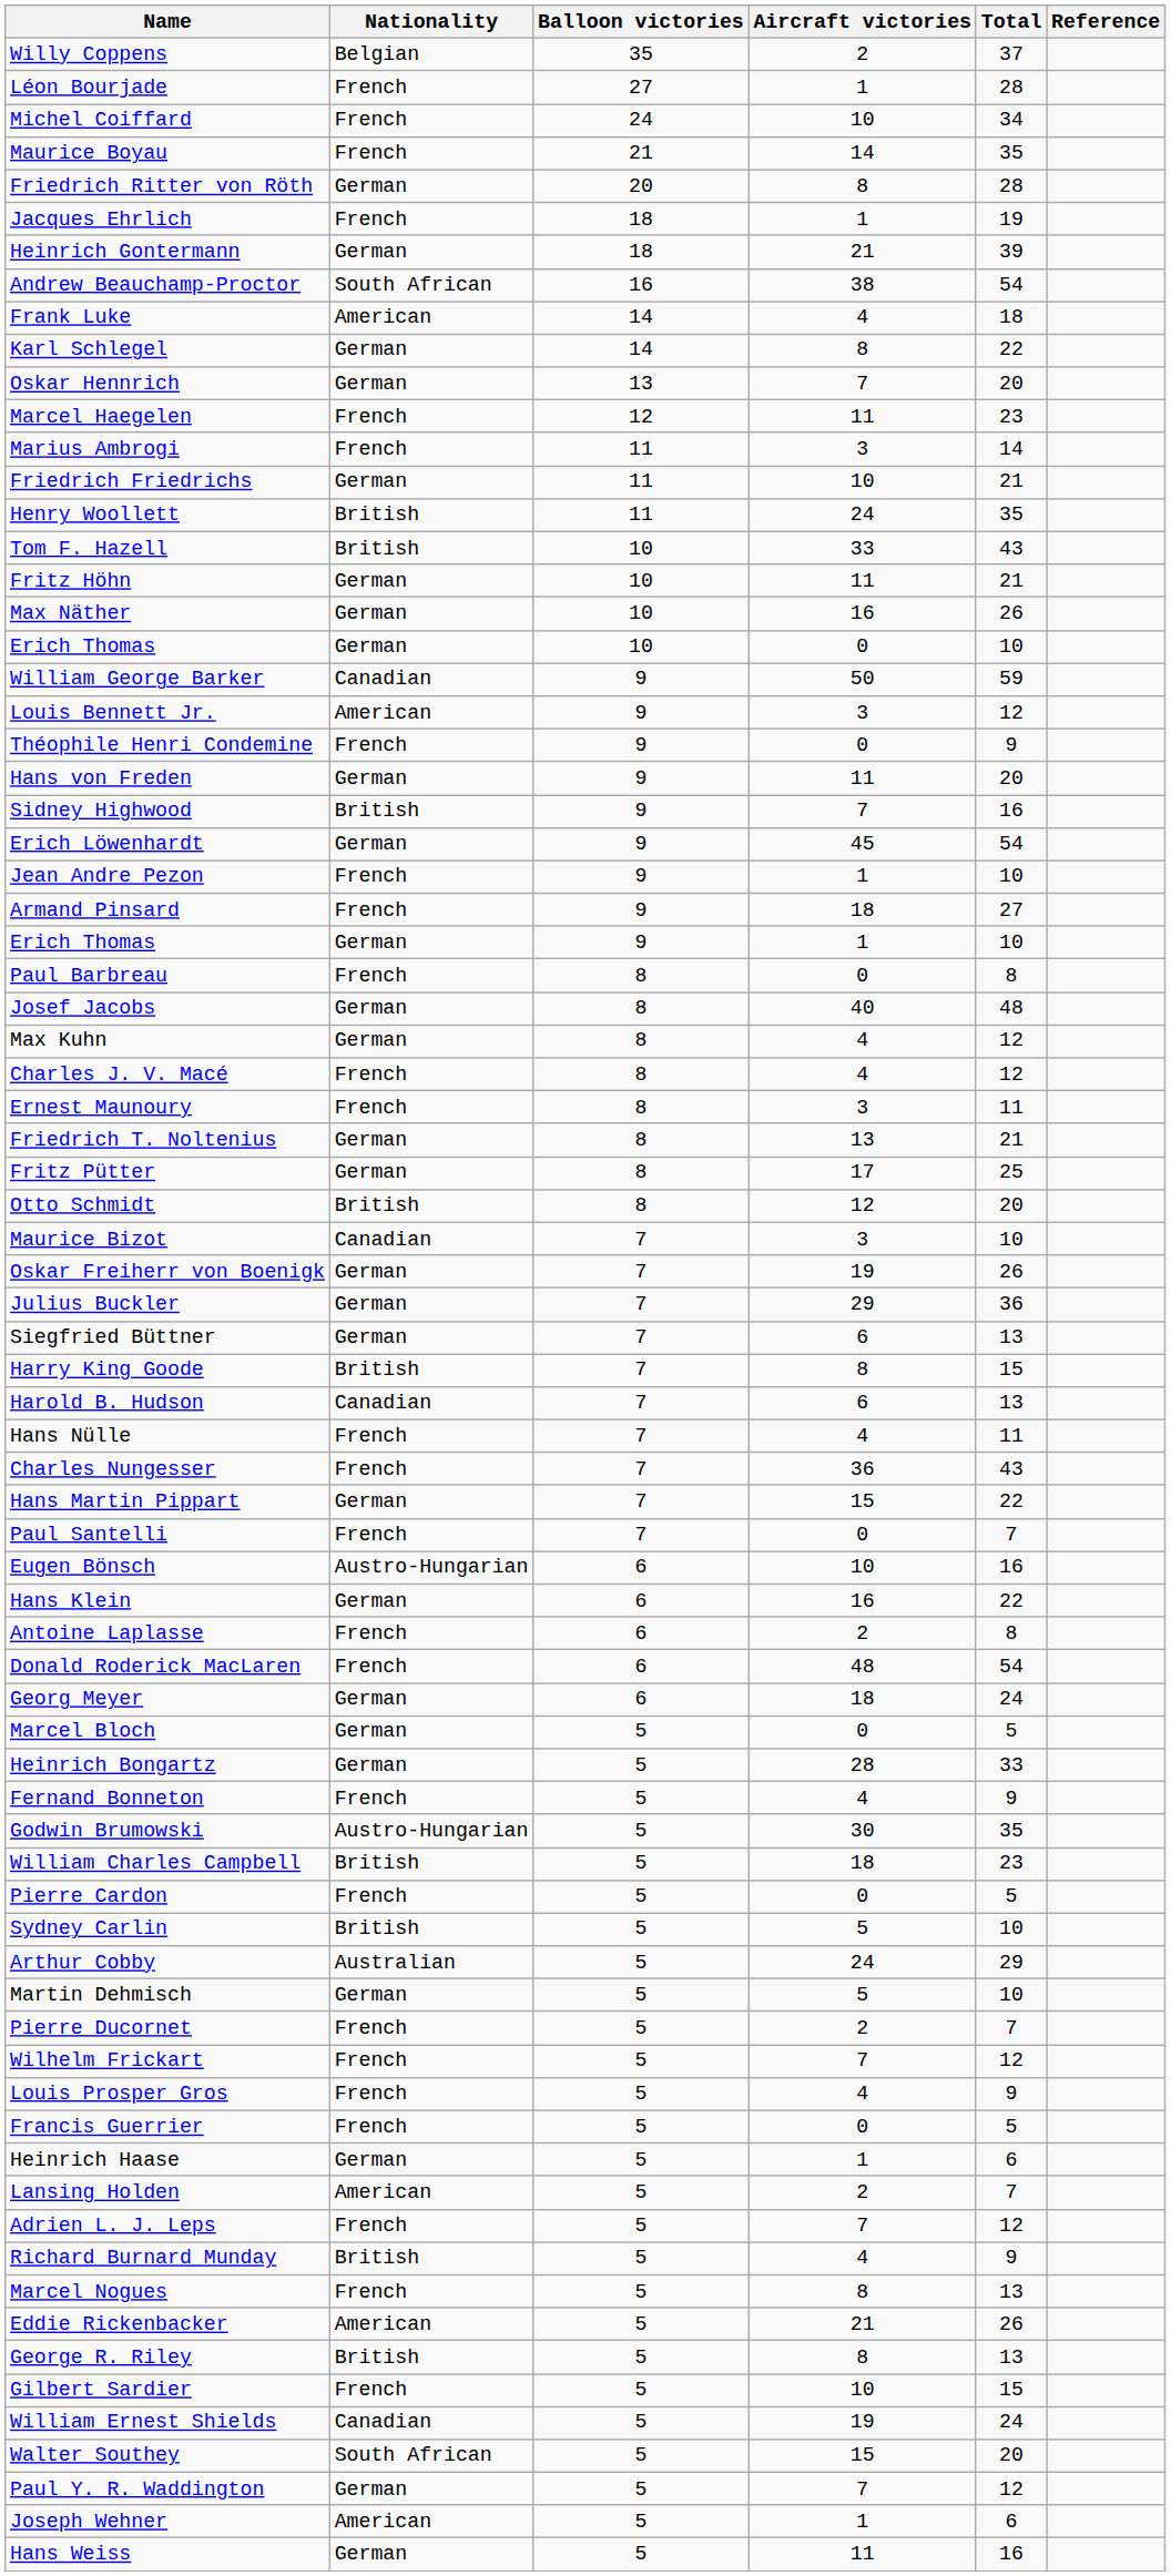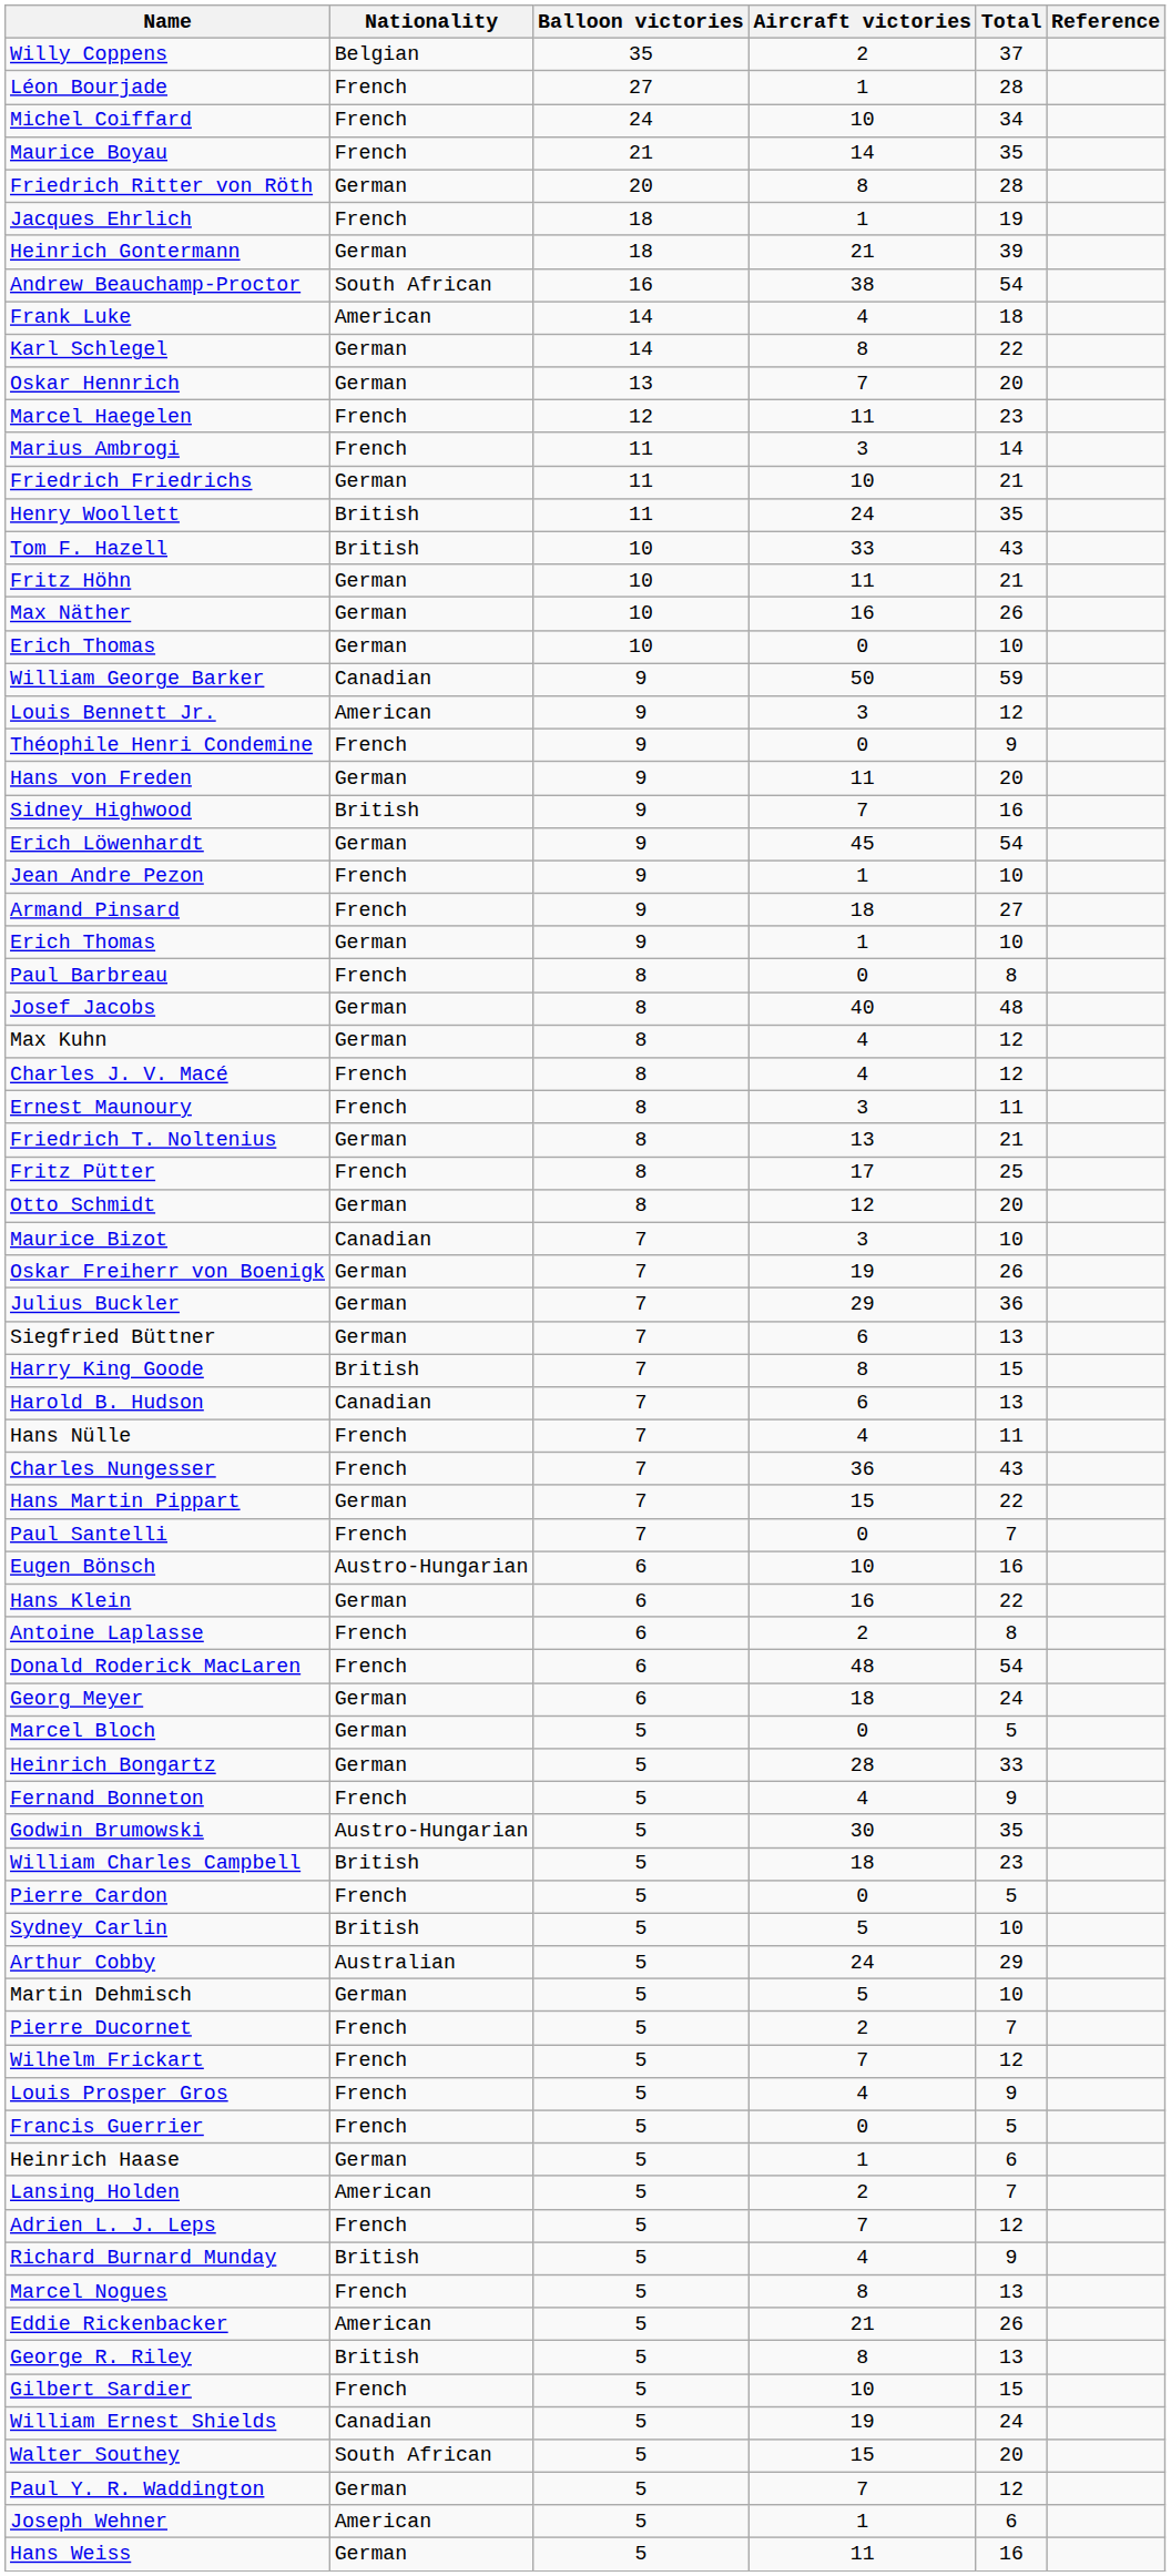 <table class="wikitable sortable">
 <tr>
 <th>Name</th>
 <th>Nationality</th>
 <th>Balloon victories</th>
 <th>Aircraft victories</th>
 <th>Total</th>
 <th>Reference</th>
 </tr>
 <tr>
 <td><a href='#'>Willy Coppens</a></td>
 <td>Belgian</td>
 <td align="center">35</td>
 <td align="center">2</td>
 <td align="center">37</td>
 <td align="center"></td>
 </tr>
 <tr>
 <td><a href='#'>Léon Bourjade</a></td>
 <td>French</td>
 <td align="center">27</td>
 <td align="center">1</td>
 <td align="center">28</td>
 <td align="center"></td>
 </tr>
 <tr>
 <td><a href='#'>Michel Coiffard</a></td>
 <td>French</td>
 <td align="center">24</td>
 <td align="center">10</td>
 <td align="center">34</td>
 <td align="center"></td>
 </tr>
 <tr>
 <td><a href='#'>Maurice Boyau</a></td>
 <td>French</td>
 <td align="center">21</td>
 <td align="center">14</td>
 <td align="center">35</td>
 <td align="center"></td>
 </tr>
 <tr>
 <td><a href='#'>Friedrich Ritter von Röth</a></td>
 <td>German</td>
 <td align="center">20</td>
 <td align="center">8</td>
 <td align="center">28</td>
 <td align="center"></td>
 </tr>
 <tr>
 <td><a href='#'>Jacques Ehrlich</a></td>
 <td>French</td>
 <td align="center">18</td>
 <td align="center">1</td>
 <td align="center">19</td>
 <td align="center"></td>
 </tr>
 <tr>
 <td><a href='#'>Heinrich Gontermann</a></td>
 <td>German</td>
 <td align="center">18</td>
 <td align="center">21</td>
 <td align="center">39</td>
 <td align="center"></td>
 </tr>
 <tr>
 <td><a href='#'>Andrew Beauchamp-Proctor</a></td>
 <td>South African</td>
 <td align="center">16</td>
 <td align="center">38</td>
 <td align="center">54</td>
 <td align="center"></td>
 </tr>
 <tr>
 <td><a href='#'>Frank Luke</a></td>
 <td>American</td>
 <td align="center">14</td>
 <td align="center">4</td>
 <td align="center">18</td>
 <td align="center"></td>
 </tr>
 <tr>
 <td><a href='#'>Karl Schlegel</a></td>
 <td>German</td>
 <td align="center">14</td>
 <td align="center">8</td>
 <td align="center">22</td>
 <td align="center"></td>
 </tr>
 <tr>
 <td><a href='#'>Oskar Hennrich</a></td>
 <td>German</td>
 <td align="center">13</td>
 <td align="center">7</td>
 <td align="center">20</td>
 <td align="center"></td>
 </tr>
 <tr>
 <td><a href='#'>Marcel Haegelen</a></td>
 <td>French</td>
 <td align="center">12</td>
 <td align="center">11</td>
 <td align="center">23</td>
 <td align="center"></td>
 </tr>
 <tr>
 <td><a href='#'>Marius Ambrogi</a></td>
 <td>French</td>
 <td align="center">11</td>
 <td align="center">3</td>
 <td align="center">14</td>
 <td align="center"></td>
 </tr>
 <tr>
 <td><a href='#'>Friedrich Friedrichs</a></td>
 <td>German</td>
 <td align="center">11</td>
 <td align="center">10</td>
 <td align="center">21</td>
 <td align="center"></td>
 </tr>
 <tr>
 <td><a href='#'>Henry Woollett</a></td>
 <td>British</td>
 <td align="center">11</td>
 <td align="center">24</td>
 <td align="center">35</td>
 <td align="center"></td>
 </tr>
 <tr>
 <td><a href='#'>Tom F. Hazell</a></td>
 <td>British</td>
 <td align="center">10</td>
 <td align="center">33</td>
 <td align="center">43</td>
 <td align="center"></td>
 </tr>
 <tr>
 <td><a href='#'>Fritz Höhn</a></td>
 <td>German</td>
 <td align="center">10</td>
 <td align="center">11</td>
 <td align="center">21</td>
 <td align="center"></td>
 </tr>
 <tr>
 <td><a href='#'>Max Näther</a></td>
 <td>German</td>
 <td align="center">10</td>
 <td align="center">16</td>
 <td align="center">26</td>
 <td align="center"></td>
 </tr>
 <tr>
 <td><a href='#'>Erich Thomas</a></td>
 <td>German</td>
 <td align="center">10</td>
 <td align="center">0</td>
 <td align="center">10</td>
 <td align="center"></td>
 </tr>
 <tr>
 <td><a href='#'>William George Barker</a></td>
 <td>Canadian</td>
 <td align="center">9</td>
 <td align="center">50</td>
 <td align="center">59</td>
 <td align="center"></td>
 </tr>
 <tr>
 <td><a href='#'>Louis Bennett Jr.</a></td>
 <td>American</td>
 <td align="center">9</td>
 <td align="center">3</td>
 <td align="center">12</td>
 <td align="center"></td>
 </tr>
 <tr>
 <td><a href='#'>Théophile Henri Condemine</a></td>
 <td>French</td>
 <td align="center">9</td>
 <td align="center">0</td>
 <td align="center">9</td>
 <td align="center"></td>
 </tr>
 <tr>
 <td><a href='#'>Hans von Freden</a></td>
 <td>German</td>
 <td align="center">9</td>
 <td align="center">11</td>
 <td align="center">20</td>
 <td align="center"></td>
 </tr>
 <tr>
 <td><a href='#'>Sidney Highwood</a></td>
 <td>British</td>
 <td align="center">9</td>
 <td align="center">7</td>
 <td align="center">16</td>
 <td align="center"></td>
 </tr>
 <tr>
 <td><a href='#'>Erich Löwenhardt</a></td>
 <td>German</td>
 <td align="center">9</td>
 <td align="center">45</td>
 <td align="center">54</td>
 <td align="center"></td>
 </tr>
 <tr>
 <td><a href='#'>Jean Andre Pezon</a></td>
 <td>French</td>
 <td align="center">9</td>
 <td align="center">1</td>
 <td align="center">10</td>
 <td align="center"></td>
 </tr>
 <tr>
 <td><a href='#'>Armand Pinsard</a></td>
 <td>French</td>
 <td align="center">9</td>
 <td align="center">18</td>
 <td align="center">27</td>
 <td align="center"></td>
 </tr>
 <tr>
 <td><a href='#'>Erich Thomas</a></td>
 <td>German</td>
 <td align="center">9</td>
 <td align="center">1</td>
 <td align="center">10</td>
 <td align="center"></td>
 </tr>
 <tr>
 <td><a href='#'>Paul Barbreau</a></td>
 <td>French</td>
 <td align="center">8</td>
 <td align="center">0</td>
 <td align="center">8</td>
 <td align="center"></td>
 </tr>
 <tr>
 <td><a href='#'>Josef Jacobs</a></td>
 <td>German</td>
 <td align="center">8</td>
 <td align="center">40</td>
 <td align="center">48</td>
 <td align="center"></td>
 </tr>
 <tr>
 <td>Max Kuhn</td>
 <td>German</td>
 <td align="center">8</td>
 <td align="center">4</td>
 <td align="center">12</td>
 <td align="center"></td>
 </tr>
 <tr>
 <td><a href='#'>Charles J. V. Macé</a></td>
 <td>French</td>
 <td align="center">8</td>
 <td align="center">4</td>
 <td align="center">12</td>
 <td align="center"></td>
 </tr>
 <tr>
 <td><a href='#'>Ernest Maunoury</a></td>
 <td>French</td>
 <td align="center">8</td>
 <td align="center">3</td>
 <td align="center">11</td>
 <td align="center"></td>
 </tr>
 <tr>
 <td><a href='#'>Friedrich T. Noltenius</a></td>
 <td>German</td>
 <td align="center">8</td>
 <td align="center">13</td>
 <td align="center">21</td>
 <td align="center"></td>
 </tr>
 <tr>
 <td><a href='#'>Fritz Pütter</a></td>
-<td>German</td>
+<td>French</td>
 <td align="center">8</td>
 <td align="center">17</td>
 <td align="center">25</td>
 <td align="center"></td>
 </tr>
 <tr>
 <td><a href='#'>Otto Schmidt</a></td>
-<td>British</td>
+<td>German</td>
 <td align="center">8</td>
 <td align="center">12</td>
 <td align="center">20</td>
 <td align="center"></td>
 </tr>
 <tr>
 <td><a href='#'>Maurice Bizot</a></td>
 <td>Canadian</td>
 <td align="center">7</td>
 <td align="center">3</td>
 <td align="center">10</td>
 <td align="center"></td>
 </tr>
 <tr>
 <td><a href='#'>Oskar Freiherr von Boenigk</a></td>
 <td>German</td>
 <td align="center">7</td>
 <td align="center">19</td>
 <td align="center">26</td>
 <td align="center"></td>
 </tr>
 <tr>
 <td><a href='#'>Julius Buckler</a></td>
 <td>German</td>
 <td align="center">7</td>
 <td align="center">29</td>
 <td align="center">36</td>
 <td align="center"></td>
 </tr>
 <tr>
 <td>Siegfried Büttner</td>
 <td>German</td>
 <td align="center">7</td>
 <td align="center">6</td>
 <td align="center">13</td>
 <td align="center"></td>
 </tr>
 <tr>
 <td><a href='#'>Harry King Goode</a></td>
 <td>British</td>
 <td align="center">7</td>
 <td align="center">8</td>
 <td align="center">15</td>
 <td align="center"></td>
 </tr>
 <tr>
 <td><a href='#'>Harold B. Hudson</a></td>
 <td>Canadian</td>
 <td align="center">7</td>
 <td align="center">6</td>
 <td align="center">13</td>
 <td align="center"></td>
 </tr>
 <tr>
 <td>Hans Nülle</td>
 <td>French</td>
 <td align="center">7</td>
 <td align="center">4</td>
 <td align="center">11</td>
 <td align="center"></td>
 </tr>
 <tr>
 <td><a href='#'>Charles Nungesser</a></td>
 <td>French</td>
 <td align="center">7</td>
 <td align="center">36</td>
 <td align="center">43</td>
 <td align="center"></td>
 </tr>
 <tr>
 <td><a href='#'>Hans Martin Pippart</a></td>
 <td>German</td>
 <td align="center">7</td>
 <td align="center">15</td>
 <td align="center">22</td>
 <td align="center"></td>
 </tr>
 <tr>
 <td><a href='#'>Paul Santelli</a></td>
 <td>French</td>
 <td align="center">7</td>
 <td align="center">0</td>
 <td align="center">7</td>
 <td align="center"></td>
 </tr>
 <tr>
 <td><a href='#'>Eugen Bönsch</a></td>
 <td>Austro-Hungarian</td>
 <td align="center">6</td>
 <td align="center">10</td>
 <td align="center">16</td>
 <td align="center"></td>
 </tr>
 <tr>
 <td><a href='#'>Hans Klein</a></td>
 <td>German</td>
 <td align="center">6</td>
 <td align="center">16</td>
 <td align="center">22</td>
 <td align="center"></td>
 </tr>
 <tr>
 <td><a href='#'>Antoine Laplasse</a></td>
 <td>French</td>
 <td align="center">6</td>
 <td align="center">2</td>
 <td align="center">8</td>
 <td align="center"></td>
 </tr>
 <tr>
 <td><a href='#'>Donald Roderick MacLaren</a></td>
 <td>French</td>
 <td align="center">6</td>
 <td align="center">48</td>
 <td align="center">54</td>
 <td align="center"></td>
 </tr>
 <tr>
 <td><a href='#'>Georg Meyer</a></td>
 <td>German</td>
 <td align="center">6</td>
 <td align="center">18</td>
 <td align="center">24</td>
 <td align="center"></td>
 </tr>
 <tr>
 <td><a href='#'>Marcel Bloch</a></td>
 <td>German</td>
 <td align="center">5</td>
 <td align="center">0</td>
 <td align="center">5</td>
 <td align="center"></td>
 </tr>
 <tr>
 <td><a href='#'>Heinrich Bongartz</a></td>
 <td>German</td>
 <td align="center">5</td>
 <td align="center">28</td>
 <td align="center">33</td>
 <td align="center"></td>
 </tr>
 <tr>
 <td><a href='#'>Fernand Bonneton</a></td>
 <td>French</td>
 <td align="center">5</td>
 <td align="center">4</td>
 <td align="center">9</td>
 <td align="center"></td>
 </tr>
 <tr>
 <td><a href='#'>Godwin Brumowski</a></td>
 <td>Austro-Hungarian</td>
 <td align="center">5</td>
 <td align="center">30</td>
 <td align="center">35</td>
 <td align="center"></td>
 </tr>
 <tr>
 <td><a href='#'>William Charles Campbell</a></td>
 <td>British</td>
 <td align="center">5</td>
 <td align="center">18</td>
 <td align="center">23</td>
 <td align="center"></td>
 </tr>
 <tr>
 <td><a href='#'>Pierre Cardon</a></td>
 <td>French</td>
 <td align="center">5</td>
 <td align="center">0</td>
 <td align="center">5</td>
 <td align="center"></td>
 </tr>
 <tr>
 <td><a href='#'>Sydney Carlin</a></td>
 <td>British</td>
 <td align="center">5</td>
 <td align="center">5</td>
 <td align="center">10</td>
 <td align="center"></td>
 </tr>
 <tr>
 <td><a href='#'>Arthur Cobby</a></td>
 <td>Australian</td>
 <td align="center">5</td>
 <td align="center">24</td>
 <td align="center">29</td>
 <td align="center"></td>
 </tr>
 <tr>
 <td>Martin Dehmisch</td>
 <td>German</td>
 <td align="center">5</td>
 <td align="center">5</td>
 <td align="center">10</td>
 <td align="center"></td>
 </tr>
 <tr>
 <td><a href='#'>Pierre Ducornet</a></td>
 <td>French</td>
 <td align="center">5</td>
 <td align="center">2</td>
 <td align="center">7</td>
 <td align="center"></td>
 </tr>
 <tr>
 <td><a href='#'>Wilhelm Frickart</a></td>
 <td>French</td>
 <td align="center">5</td>
 <td align="center">7</td>
 <td align="center">12</td>
 <td align="center"></td>
 </tr>
 <tr>
 <td><a href='#'>Louis Prosper Gros</a></td>
 <td>French</td>
 <td align="center">5</td>
 <td align="center">4</td>
 <td align="center">9</td>
 <td align="center"></td>
 </tr>
 <tr>
 <td><a href='#'>Francis Guerrier</a></td>
 <td>French</td>
 <td align="center">5</td>
 <td align="center">0</td>
 <td align="center">5</td>
 <td align="center"></td>
 </tr>
 <tr>
 <td>Heinrich Haase</td>
 <td>German</td>
 <td align="center">5</td>
 <td align="center">1</td>
 <td align="center">6</td>
 <td align="center"></td>
 </tr>
 <tr>
 <td><a href='#'>Lansing Holden</a></td>
 <td>American</td>
 <td align="center">5</td>
 <td align="center">2</td>
 <td align="center">7</td>
 <td align="center"></td>
 </tr>
 <tr>
 <td><a href='#'>Adrien L. J. Leps</a></td>
 <td>French</td>
 <td align="center">5</td>
 <td align="center">7</td>
 <td align="center">12</td>
 <td align="center"></td>
 </tr>
 <tr>
 <td><a href='#'>Richard Burnard Munday</a></td>
 <td>British</td>
 <td align="center">5</td>
 <td align="center">4</td>
 <td align="center">9</td>
 <td align="center"></td>
 </tr>
 <tr>
 <td><a href='#'>Marcel Nogues</a></td>
 <td>French</td>
 <td align="center">5</td>
 <td align="center">8</td>
 <td align="center">13</td>
 <td align="center"></td>
 </tr>
 <tr>
 <td><a href='#'>Eddie Rickenbacker</a></td>
 <td>American</td>
 <td align="center">5</td>
 <td align="center">21</td>
 <td align="center">26</td>
 <td align="center"></td>
 </tr>
 <tr>
 <td><a href='#'>George R. Riley</a></td>
 <td>British</td>
 <td align="center">5</td>
 <td align="center">8</td>
 <td align="center">13</td>
 <td align="center"></td>
 </tr>
 <tr>
 <td><a href='#'>Gilbert Sardier</a></td>
 <td>French</td>
 <td align="center">5</td>
 <td align="center">10</td>
 <td align="center">15</td>
 <td align="center"></td>
 </tr>
 <tr>
 <td><a href='#'>William Ernest Shields</a></td>
 <td>Canadian</td>
 <td align="center">5</td>
 <td align="center">19</td>
 <td align="center">24</td>
 <td align="center"></td>
 </tr>
 <tr>
 <td><a href='#'>Walter Southey</a></td>
 <td>South African</td>
 <td align="center">5</td>
 <td align="center">15</td>
 <td align="center">20</td>
 <td align="center"></td>
 </tr>
 <tr>
 <td><a href='#'>Paul Y. R. Waddington</a></td>
 <td>German</td>
 <td align="center">5</td>
 <td align="center">7</td>
 <td align="center">12</td>
 <td align="center"></td>
 </tr>
 <tr>
 <td><a href='#'>Joseph Wehner</a></td>
 <td>American</td>
 <td align="center">5</td>
 <td align="center">1</td>
 <td align="center">6</td>
 <td align="center"></td>
 </tr>
 <tr>
 <td><a href='#'>Hans Weiss</a></td>
 <td>German</td>
 <td align="center">5</td>
 <td align="center">11</td>
 <td align="center">16</td>
 <td align="center"></td>
 </tr>
 <tr>
 </tr>
 </table>
